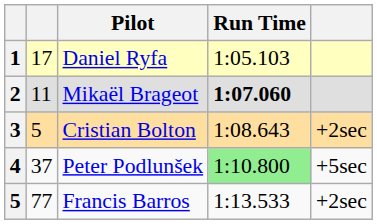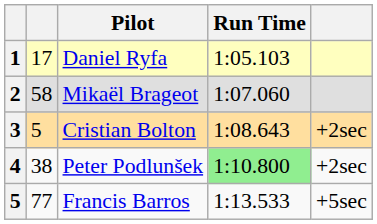 <table class="wikitable" style="font-size: 95%;">
 <tr>
 <th></th>
 <th></th>
 <th>Pilot</th>
 <th>Run Time</th>
 <th></th>
 </tr>
 <tr>
 <th>1</th>
 <td style="background:#ffffbf;">17</td>
 <td style="background:#ffffbf;"> <a href='#'>Daniel Ryfa</a></td>
 <td style="background:#ffffbf;">1:05.103</td>
 <td style="background:#ffffbf;"></td>
 </tr>
 <tr>
 <th>2</th>
-<td style="background:#dfdfdf;">11</td>
+<td style="background:#dfdfdf;">58</td>
 <td style="background:#dfdfdf;"> <a href='#'>Mikaël Brageot</a></td>
-<td style="background:#dfdfdf;"><strong>1:07.060</strong></td>
+<td style="background:#dfdfdf;">1:07.060</td>
 <td style="background:#dfdfdf;"></td>
 </tr>
 <tr>
 <th>3</th>
 <td style="background:#ffdf9f;">5</td>
 <td style="background:#ffdf9f;"> <a href='#'>Cristian Bolton</a></td>
 <td style="background:#ffdf9f;">1:08.643</td>
 <td style="background:#ffdf9f;">+2sec</td>
 </tr>
 <tr>
 <th>4</th>
-<td>37</td>
+<td>38</td>
 <td> <a href='#'>Peter Podlunšek</a></td>
 <td style="background: lightgreen;">1:10.800</td>
-<td>+5sec</td>
+<td>+2sec</td>
 </tr>
 <tr>
 <th>5</th>
 <td>77</td>
 <td> <a href='#'>Francis Barros</a></td>
 <td>1:13.533</td>
-<td>+2sec</td>
+<td>+5sec</td>
 </tr>
 </table>
